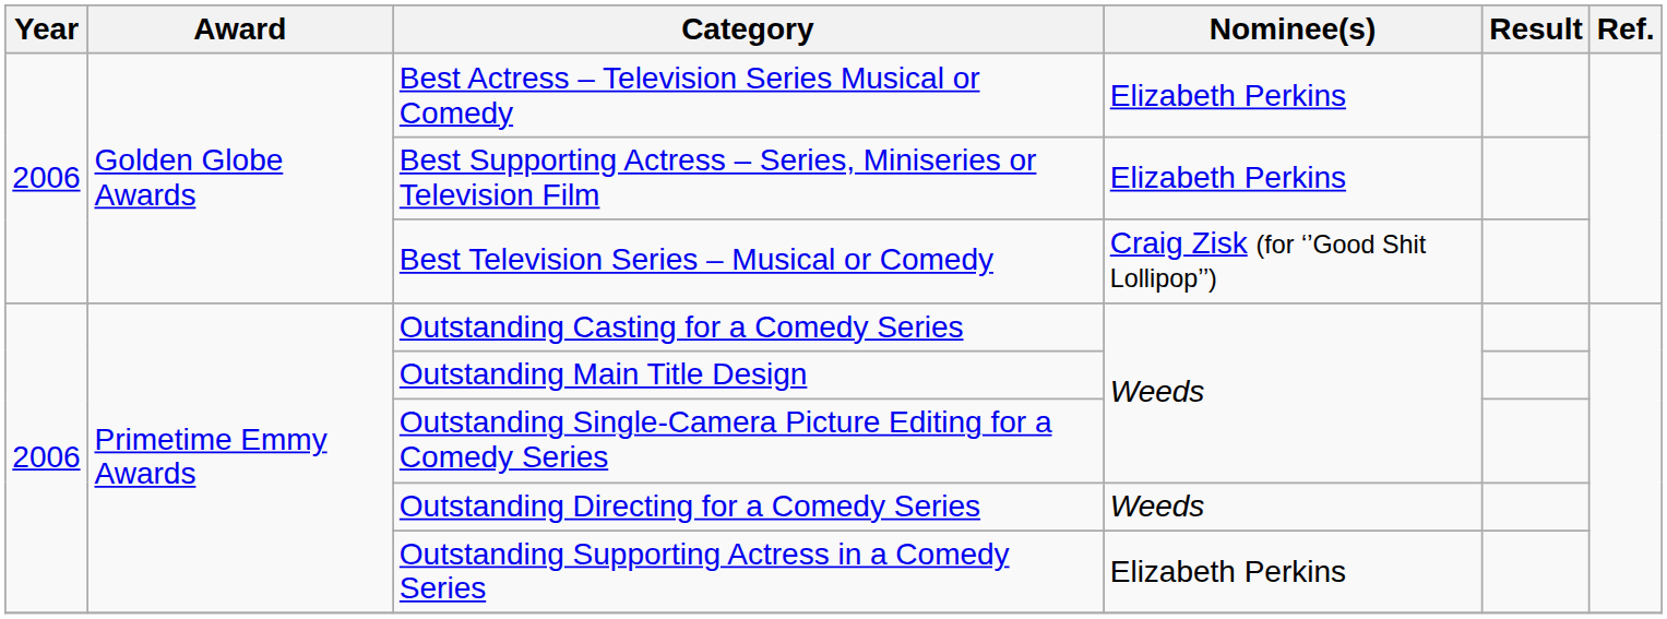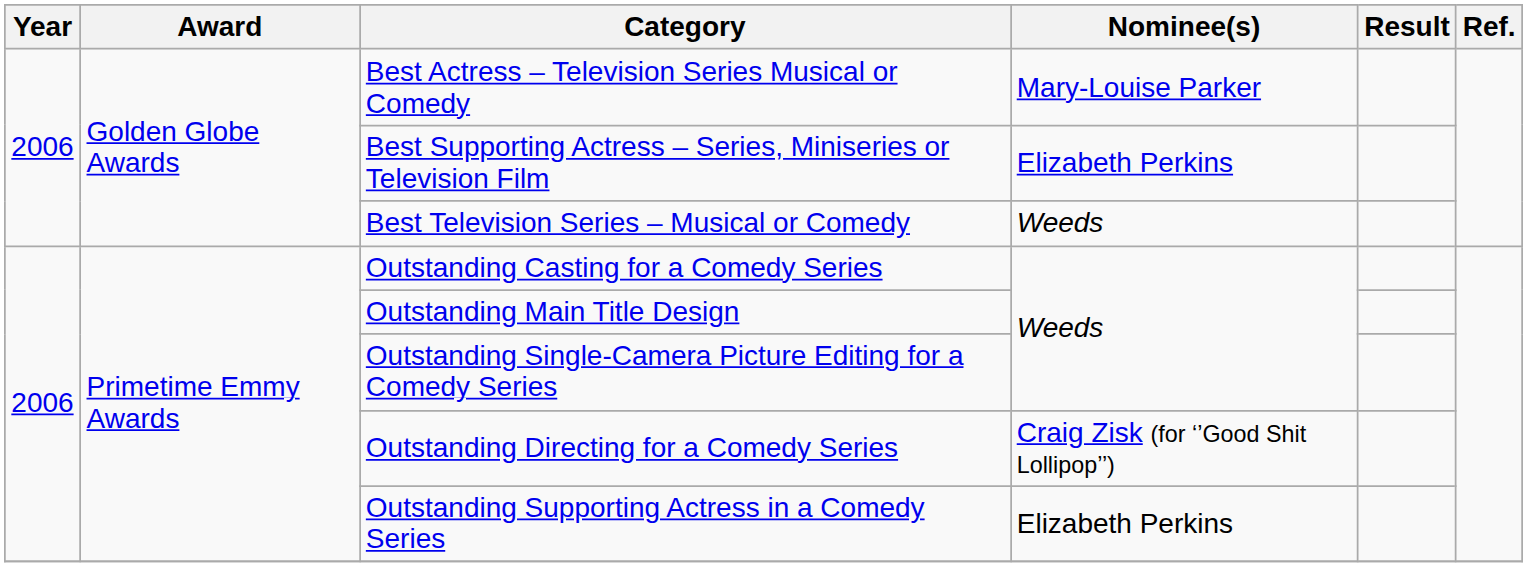 <table class="wikitable">
 <tr>
 <th>Year</th>
 <th>Award</th>
 <th>Category</th>
 <th>Nominee(s)</th>
 <th>Result</th>
 <th>Ref.</th>
 </tr>
 <tr>
 <td rowspan="3"><a href='#'>2006</a></td>
 <td rowspan="3"><a href='#'>Golden Globe Awards</a></td>
 <td><a href='#'>Best Actress – Television Series Musical or Comedy</a></td>
-<td><a href='#'>Elizabeth Perkins</a></td>
+<td><a href='#'>Mary-Louise Parker</a></td>
 <td></td>
 <td rowspan="3"></td>
 </tr>
 <tr>
 <td><a href='#'>Best Supporting Actress – Series, Miniseries or Television Film</a></td>
 <td><a href='#'>Elizabeth Perkins</a></td>
 <td></td>
 </tr>
 <tr>
 <td><a href='#'>Best Television Series – Musical or Comedy</a></td>
-<td><a href='#'>Craig Zisk</a> <small>(for ‘’Good Shit Lollipop’’)</small></td>
+<td><em>Weeds</em></td>
 <td></td>
 </tr>
 <tr>
 <td rowspan="5"><a href='#'>2006</a></td>
 <td rowspan="5"><a href='#'>Primetime Emmy Awards</a></td>
 <td><a href='#'>Outstanding Casting for a Comedy Series</a></td>
 <td rowspan="3"><em>Weeds</em></td>
 <td></td>
 <td rowspan="5"></td>
 </tr>
 <tr>
 <td><a href='#'>Outstanding Main Title Design</a></td>
 <td></td>
 </tr>
 <tr>
 <td><a href='#'>Outstanding Single-Camera Picture Editing for a Comedy Series</a></td>
 <td></td>
 </tr>
 <tr>
 <td><a href='#'>Outstanding Directing for a Comedy Series</a></td>
-<td><em>Weeds</em></td>
+<td><a href='#'>Craig Zisk</a> <small>(for ‘’Good Shit Lollipop’’)</small></td>
 <td></td>
 </tr>
 <tr>
 <td><a href='#'>Outstanding Supporting Actress in a Comedy Series</a></td>
 <td>Elizabeth Perkins</td>
 <td></td>
 </tr>
 <tr>
 </tr>
 </table>
